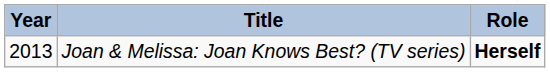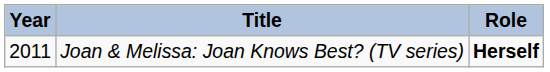 <table class="wikitable" style="font-size:90%;">
 <tr>
 <th style="background:#B0C4DE;">Year</th>
 <th style="background:#B0C4DE;">Title</th>
 <th style="background:#B0C4DE;">Role</th>
 </tr>
 <tr>
-<td>2013</td>
+<td>2011</td>
 <td><em>Joan & Melissa: Joan Knows Best? (TV series)</em></td>
 <td><strong>Herself</strong></td>
 </tr>
 </table>
